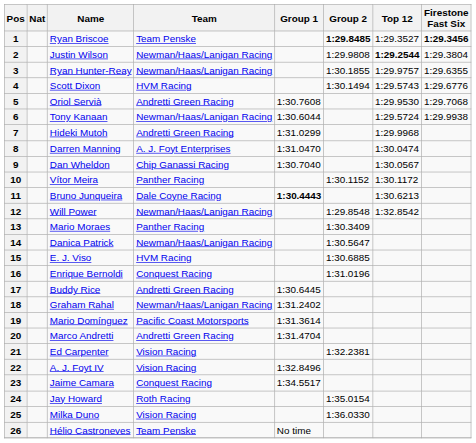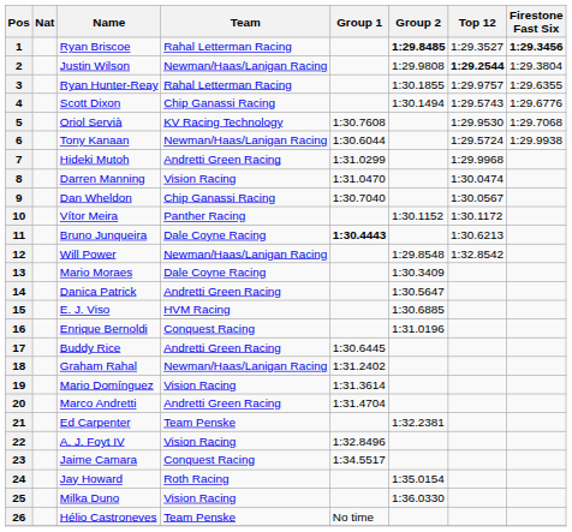 <table class="wikitable" style="font-size: 95%;">
 <tr>
 <th>Pos</th>
 <th>Nat</th>
 <th>Name</th>
 <th>Team</th>
 <th>Group 1</th>
 <th>Group 2</th>
 <th>Top 12</th>
 <th>Firestone<br>Fast Six</th>
 </tr>
 <tr>
 <th>1</th>
 <td></td>
 <td><a href='#'>Ryan Briscoe</a></td>
-<td><a href='#'>Team Penske</a></td>
+<td><a href='#'>Rahal Letterman Racing</a></td>
 <td></td>
 <td><strong>1:29.8485</strong></td>
 <td>1:29.3527</td>
 <td><strong>1:29.3456</strong></td>
 </tr>
 <tr>
 <th>2</th>
 <td></td>
 <td><a href='#'>Justin Wilson</a></td>
 <td><a href='#'>Newman/Haas/Lanigan Racing</a></td>
 <td></td>
 <td>1:29.9808</td>
 <td><strong>1:29.2544</strong></td>
 <td>1:29.3804</td>
 </tr>
 <tr>
 <th>3</th>
 <td></td>
 <td><a href='#'>Ryan Hunter-Reay</a></td>
-<td><a href='#'>Newman/Haas/Lanigan Racing</a></td>
+<td><a href='#'>Rahal Letterman Racing</a></td>
 <td></td>
 <td>1:30.1855</td>
 <td>1:29.9757</td>
 <td>1:29.6355</td>
 </tr>
 <tr>
 <th>4</th>
 <td></td>
 <td><a href='#'>Scott Dixon</a></td>
-<td><a href='#'>HVM Racing</a></td>
+<td><a href='#'>Chip Ganassi Racing</a></td>
 <td></td>
 <td>1:30.1494</td>
 <td>1:29.5743</td>
 <td>1:29.6776</td>
 </tr>
 <tr>
 <th>5</th>
 <td></td>
 <td><a href='#'>Oriol Servià</a></td>
-<td><a href='#'>Andretti Green Racing</a></td>
+<td><a href='#'>KV Racing Technology</a></td>
 <td>1:30.7608</td>
 <td></td>
 <td>1:29.9530</td>
 <td>1:29.7068</td>
 </tr>
 <tr>
 <th>6</th>
 <td></td>
 <td><a href='#'>Tony Kanaan</a></td>
 <td><a href='#'>Newman/Haas/Lanigan Racing</a></td>
 <td>1:30.6044</td>
 <td></td>
 <td>1:29.5724</td>
 <td>1:29.9938</td>
 </tr>
 <tr>
 <th>7</th>
 <td></td>
 <td><a href='#'>Hideki Mutoh</a></td>
 <td><a href='#'>Andretti Green Racing</a></td>
 <td>1:31.0299</td>
 <td></td>
 <td>1:29.9968</td>
 <td></td>
 </tr>
 <tr>
 <th>8</th>
 <td></td>
 <td><a href='#'>Darren Manning</a></td>
-<td><a href='#'>A. J. Foyt Enterprises</a></td>
+<td><a href='#'>Vision Racing</a></td>
 <td>1:31.0470</td>
 <td></td>
 <td>1:30.0474</td>
 <td></td>
 </tr>
 <tr>
 <th>9</th>
 <td></td>
 <td><a href='#'>Dan Wheldon</a></td>
 <td><a href='#'>Chip Ganassi Racing</a></td>
 <td>1:30.7040</td>
 <td></td>
 <td>1:30.0567</td>
 <td></td>
 </tr>
 <tr>
 <th>10</th>
 <td></td>
 <td><a href='#'>Vítor Meira</a></td>
 <td><a href='#'>Panther Racing</a></td>
 <td></td>
 <td>1:30.1152</td>
 <td>1:30.1172</td>
 <td></td>
 </tr>
 <tr>
 <th>11</th>
 <td></td>
 <td><a href='#'>Bruno Junqueira</a></td>
 <td><a href='#'>Dale Coyne Racing</a></td>
 <td><strong>1:30.4443</strong></td>
 <td></td>
 <td>1:30.6213</td>
 <td></td>
 </tr>
 <tr>
 <th>12</th>
 <td></td>
 <td><a href='#'>Will Power</a></td>
 <td><a href='#'>Newman/Haas/Lanigan Racing</a></td>
 <td></td>
 <td>1:29.8548</td>
 <td>1:32.8542</td>
 <td></td>
 </tr>
 <tr>
 <th>13</th>
 <td></td>
 <td><a href='#'>Mario Moraes</a></td>
-<td><a href='#'>Panther Racing</a></td>
+<td><a href='#'>Dale Coyne Racing</a></td>
 <td></td>
 <td>1:30.3409</td>
 <td></td>
 <td></td>
 </tr>
 <tr>
 <th>14</th>
 <td></td>
 <td><a href='#'>Danica Patrick</a></td>
-<td><a href='#'>Newman/Haas/Lanigan Racing</a></td>
+<td><a href='#'>Andretti Green Racing</a></td>
 <td></td>
 <td>1:30.5647</td>
 <td></td>
 <td></td>
 </tr>
 <tr>
 <th>15</th>
 <td></td>
 <td><a href='#'>E. J. Viso</a></td>
 <td><a href='#'>HVM Racing</a></td>
 <td></td>
 <td>1:30.6885</td>
 <td></td>
 <td></td>
 </tr>
 <tr>
 <th>16</th>
 <td></td>
 <td><a href='#'>Enrique Bernoldi</a></td>
 <td><a href='#'>Conquest Racing</a></td>
 <td></td>
 <td>1:31.0196</td>
 <td></td>
 <td></td>
 </tr>
 <tr>
 <th>17</th>
 <td></td>
 <td><a href='#'>Buddy Rice</a></td>
 <td><a href='#'>Andretti Green Racing</a></td>
 <td>1:30.6445</td>
 <td></td>
 <td></td>
 <td></td>
 </tr>
 <tr>
 <th>18</th>
 <td></td>
 <td><a href='#'>Graham Rahal</a></td>
 <td><a href='#'>Newman/Haas/Lanigan Racing</a></td>
 <td>1:31.2402</td>
 <td></td>
 <td></td>
 <td></td>
 </tr>
 <tr>
 <th>19</th>
 <td></td>
 <td><a href='#'>Mario Domínguez</a></td>
-<td><a href='#'>Pacific Coast Motorsports</a></td>
+<td><a href='#'>Vision Racing</a></td>
 <td>1:31.3614</td>
 <td></td>
 <td></td>
 <td></td>
 </tr>
 <tr>
 <th>20</th>
 <td></td>
 <td><a href='#'>Marco Andretti</a></td>
 <td><a href='#'>Andretti Green Racing</a></td>
 <td>1:31.4704</td>
 <td></td>
 <td></td>
 <td></td>
 </tr>
 <tr>
 <th>21</th>
 <td></td>
 <td><a href='#'>Ed Carpenter</a></td>
-<td><a href='#'>Vision Racing</a></td>
+<td><a href='#'>Team Penske</a></td>
 <td></td>
 <td>1:32.2381</td>
 <td></td>
 <td></td>
 </tr>
 <tr>
 <th>22</th>
 <td></td>
 <td><a href='#'>A. J. Foyt IV</a></td>
 <td><a href='#'>Vision Racing</a></td>
 <td>1:32.8496</td>
 <td></td>
 <td></td>
 <td></td>
 </tr>
 <tr>
 <th>23</th>
 <td></td>
 <td><a href='#'>Jaime Camara</a></td>
 <td><a href='#'>Conquest Racing</a></td>
 <td>1:34.5517</td>
 <td></td>
 <td></td>
 <td></td>
 </tr>
 <tr>
 <th>24</th>
 <td></td>
 <td><a href='#'>Jay Howard</a></td>
 <td><a href='#'>Roth Racing</a></td>
 <td></td>
 <td>1:35.0154</td>
 <td></td>
 <td></td>
 </tr>
 <tr>
 <th>25</th>
 <td></td>
 <td><a href='#'>Milka Duno</a></td>
 <td><a href='#'>Vision Racing</a></td>
 <td></td>
 <td>1:36.0330</td>
 <td></td>
 <td></td>
 </tr>
 <tr>
 <th>26</th>
 <td></td>
 <td><a href='#'>Hélio Castroneves</a></td>
 <td><a href='#'>Team Penske</a></td>
 <td>No time</td>
 <td></td>
 <td></td>
 <td></td>
 </tr>
 <tr>
 </tr>
 </table>
